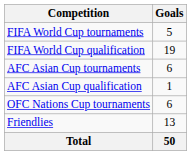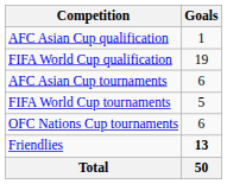 <table class="wikitable sortable" style="text-align:center">
 <tr>
 <th scope="col">Competition</th>
 <th scope="col">Goals</th>
 </tr>
 <tr>
-<td style="text-align:left" scope=row><a href='#'>FIFA World Cup tournaments</a></td>
-<td>5</td>
+<td style="text-align:left" scope=row><a href='#'>AFC Asian Cup qualification</a></td>
+<td>1</td>
 </tr>
 <tr>
 <td style="text-align:left" scope=row><a href='#'>FIFA World Cup qualification</a></td>
 <td>19</td>
 </tr>
 <tr>
 <td style="text-align:left" scope=row><a href='#'>AFC Asian Cup tournaments</a></td>
 <td>6</td>
 </tr>
 <tr>
-<td style="text-align:left" scope=row><a href='#'>AFC Asian Cup qualification</a></td>
-<td>1</td>
+<td style="text-align:left" scope=row><a href='#'>FIFA World Cup tournaments</a></td>
+<td>5</td>
 </tr>
 <tr>
 <td style="text-align:left" scope=row><a href='#'>OFC Nations Cup tournaments</a></td>
 <td>6</td>
 </tr>
 <tr>
 <td style="text-align:left" scope=row><a href='#'>Friendlies</a></td>
-<td>13</td>
+<td><strong>13</strong></td>
 </tr>
 <tr>
 <th scope=row>Total</th>
 <th scope=row>50</th>
 </tr>
 </table>
